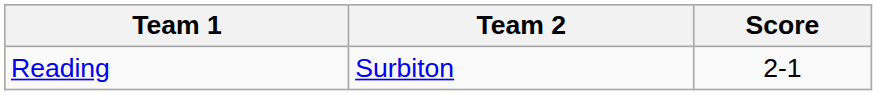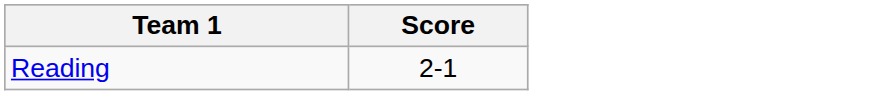 <table class="wikitable" style="font-size: 100%">
 <tr>
 <th width=200>Team 1</th>
-<th width=200>Team 2</th>
 <th width=100>Score</th>
 </tr>
 <tr>
 <td><a href='#'>Reading</a></td>
-<td><a href='#'>Surbiton</a></td>
 <td align=center>2-1</td>
 </tr>
 </table>
